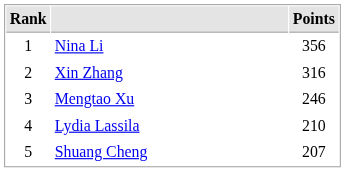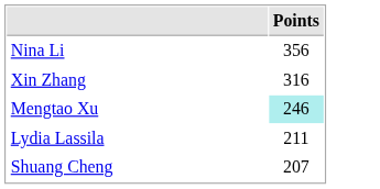 <table cellspacing="1" cellpadding="3" style="border:1px solid #AAAAAA;font-size:86%">
 <tr bgcolor="#E4E4E4">
-<th style="border-bottom:1px solid #AAAAAA" width=10>Rank</th>
 <th style="border-bottom:1px solid #AAAAAA" width=200></th>
 <th style="border-bottom:1px solid #AAAAAA" width=20>Points</th>
 </tr>
 <tr>
-<td style="text-align:center;">1</td>
 <td> <a href='#'>Nina Li</a></td>
 <td align=center>356</td>
 </tr>
 <tr>
-<td style="text-align:center;">2</td>
 <td> <a href='#'>Xin Zhang</a></td>
 <td align=center>316</td>
 </tr>
 <tr style>
-<td style="text-align:center;">3</td>
 <td> <a href='#'>Mengtao Xu</a></td>
-<td align=center>246</td>
+<td align=center style="background: paleturquoise;">246</td>
 </tr>
 <tr>
-<td style="text-align:center;">4</td>
 <td> <a href='#'>Lydia Lassila</a></td>
-<td align=center>210</td>
+<td align=center>211</td>
 </tr>
 <tr>
-<td style="text-align:center;">5</td>
 <td> <a href='#'>Shuang Cheng</a></td>
 <td align=center>207</td>
 </tr>
 </table>
